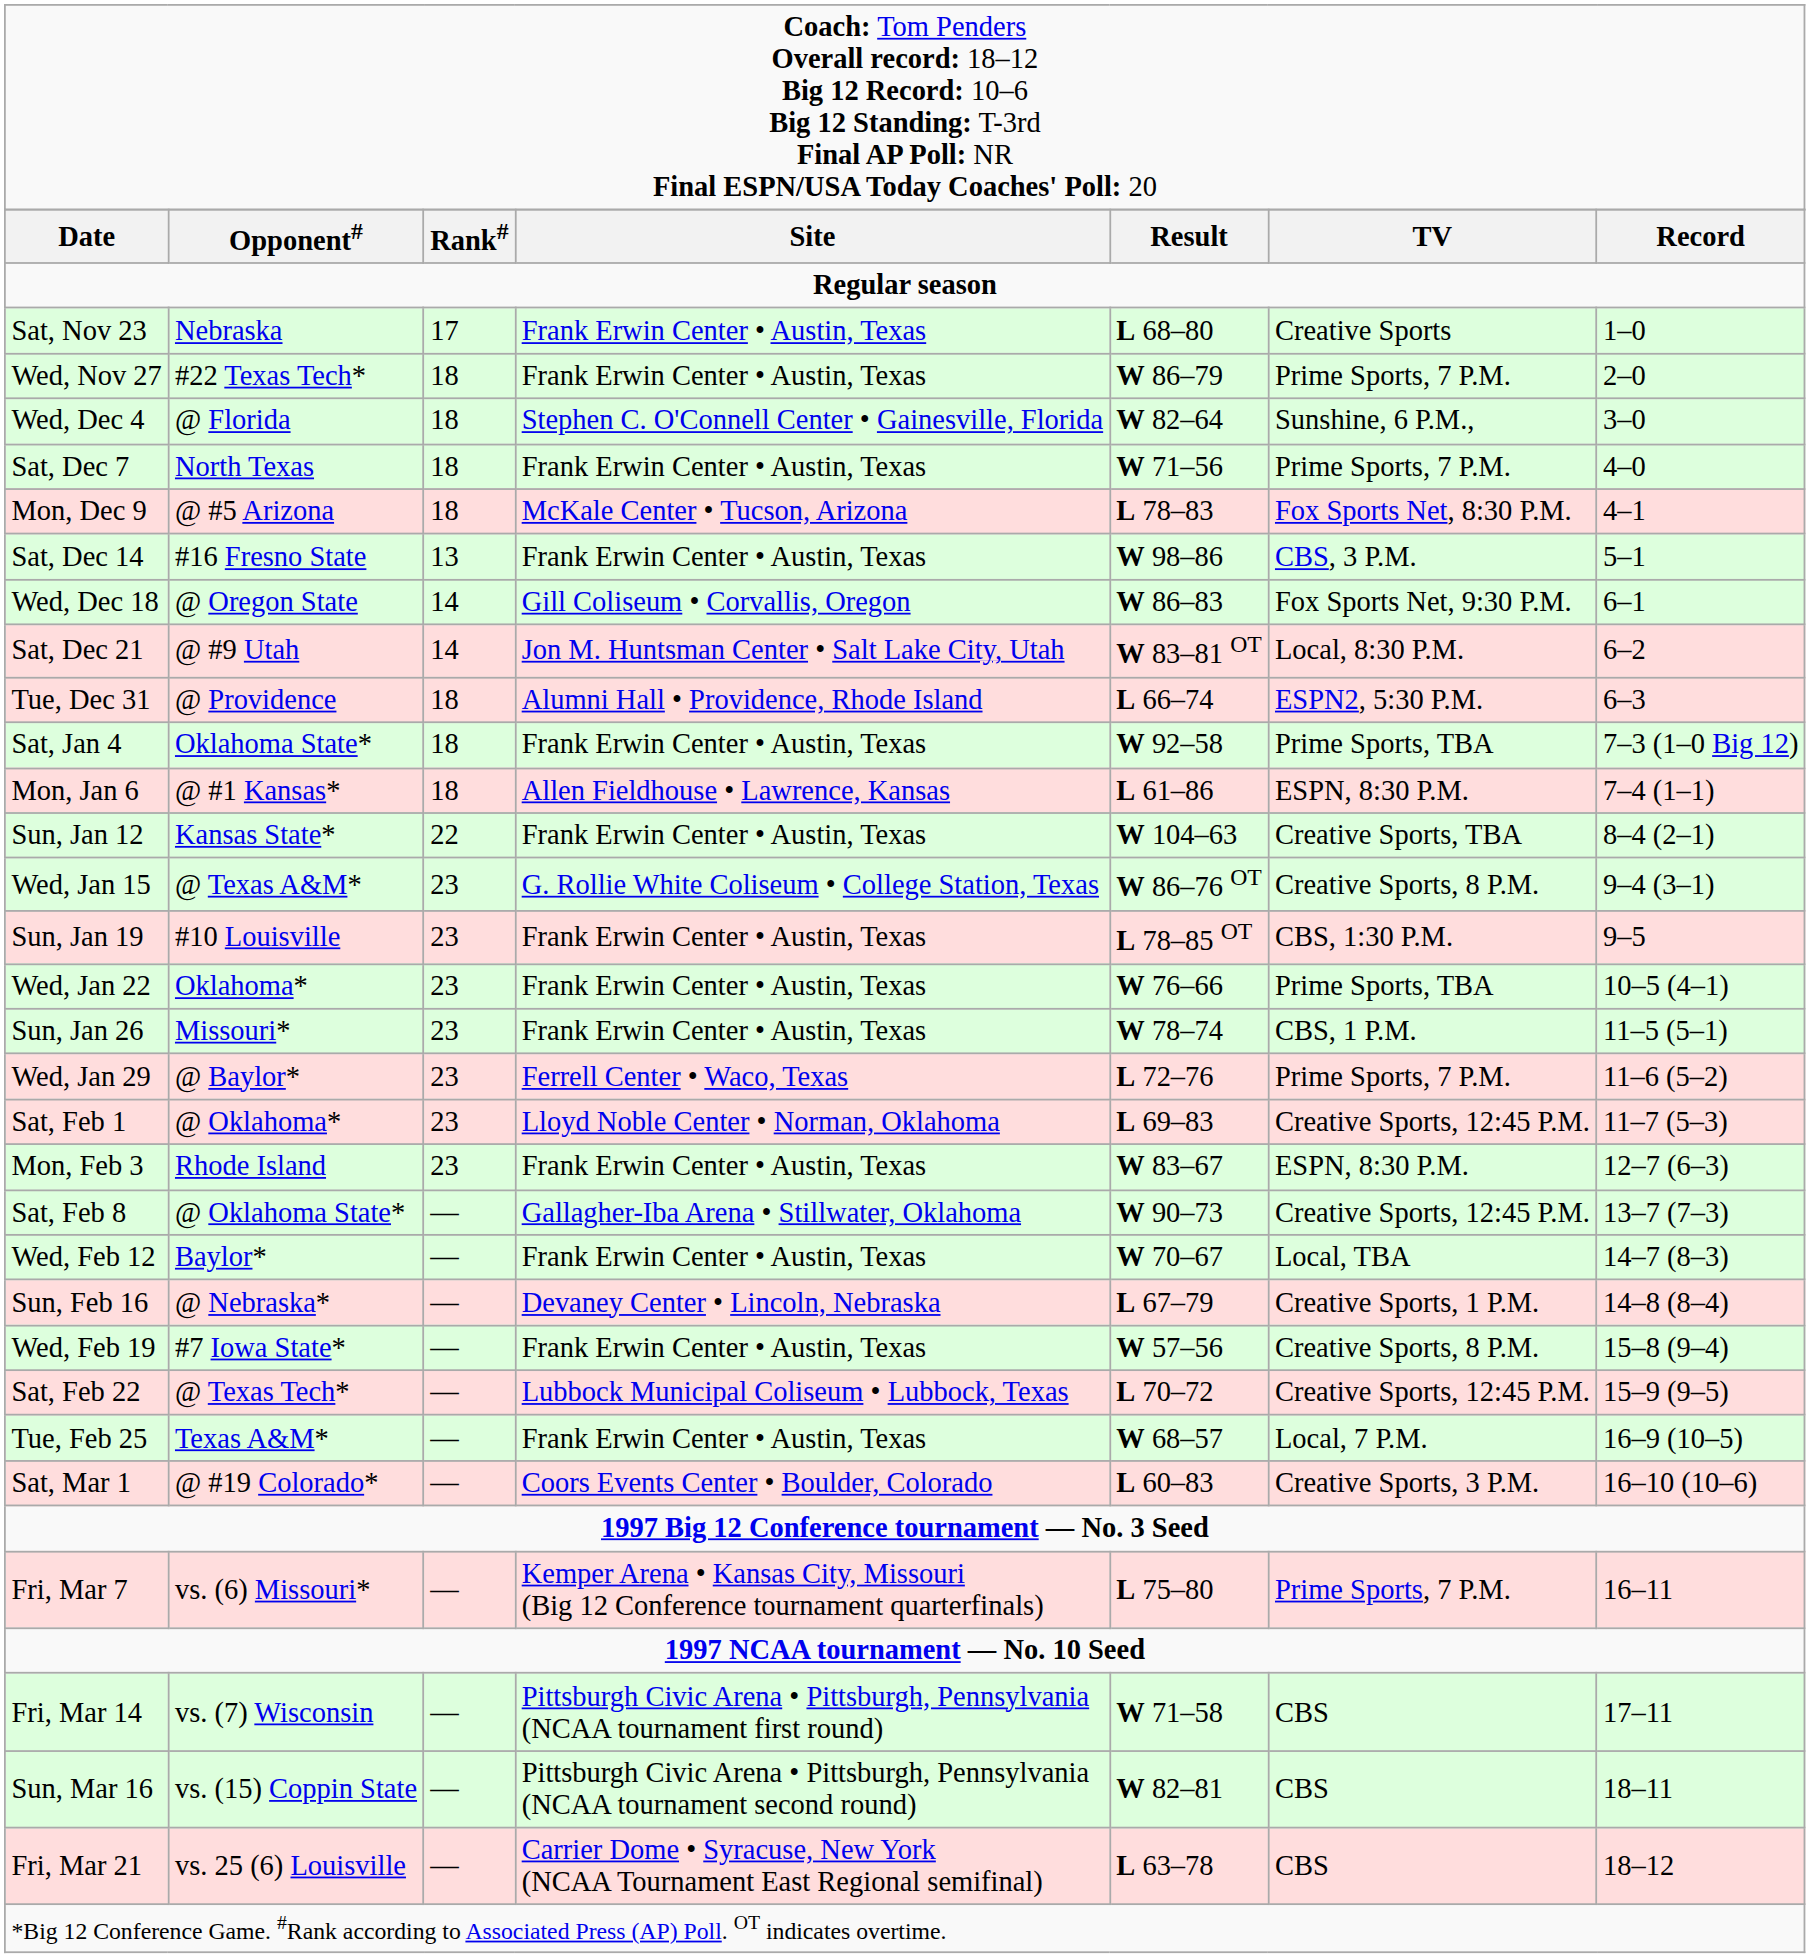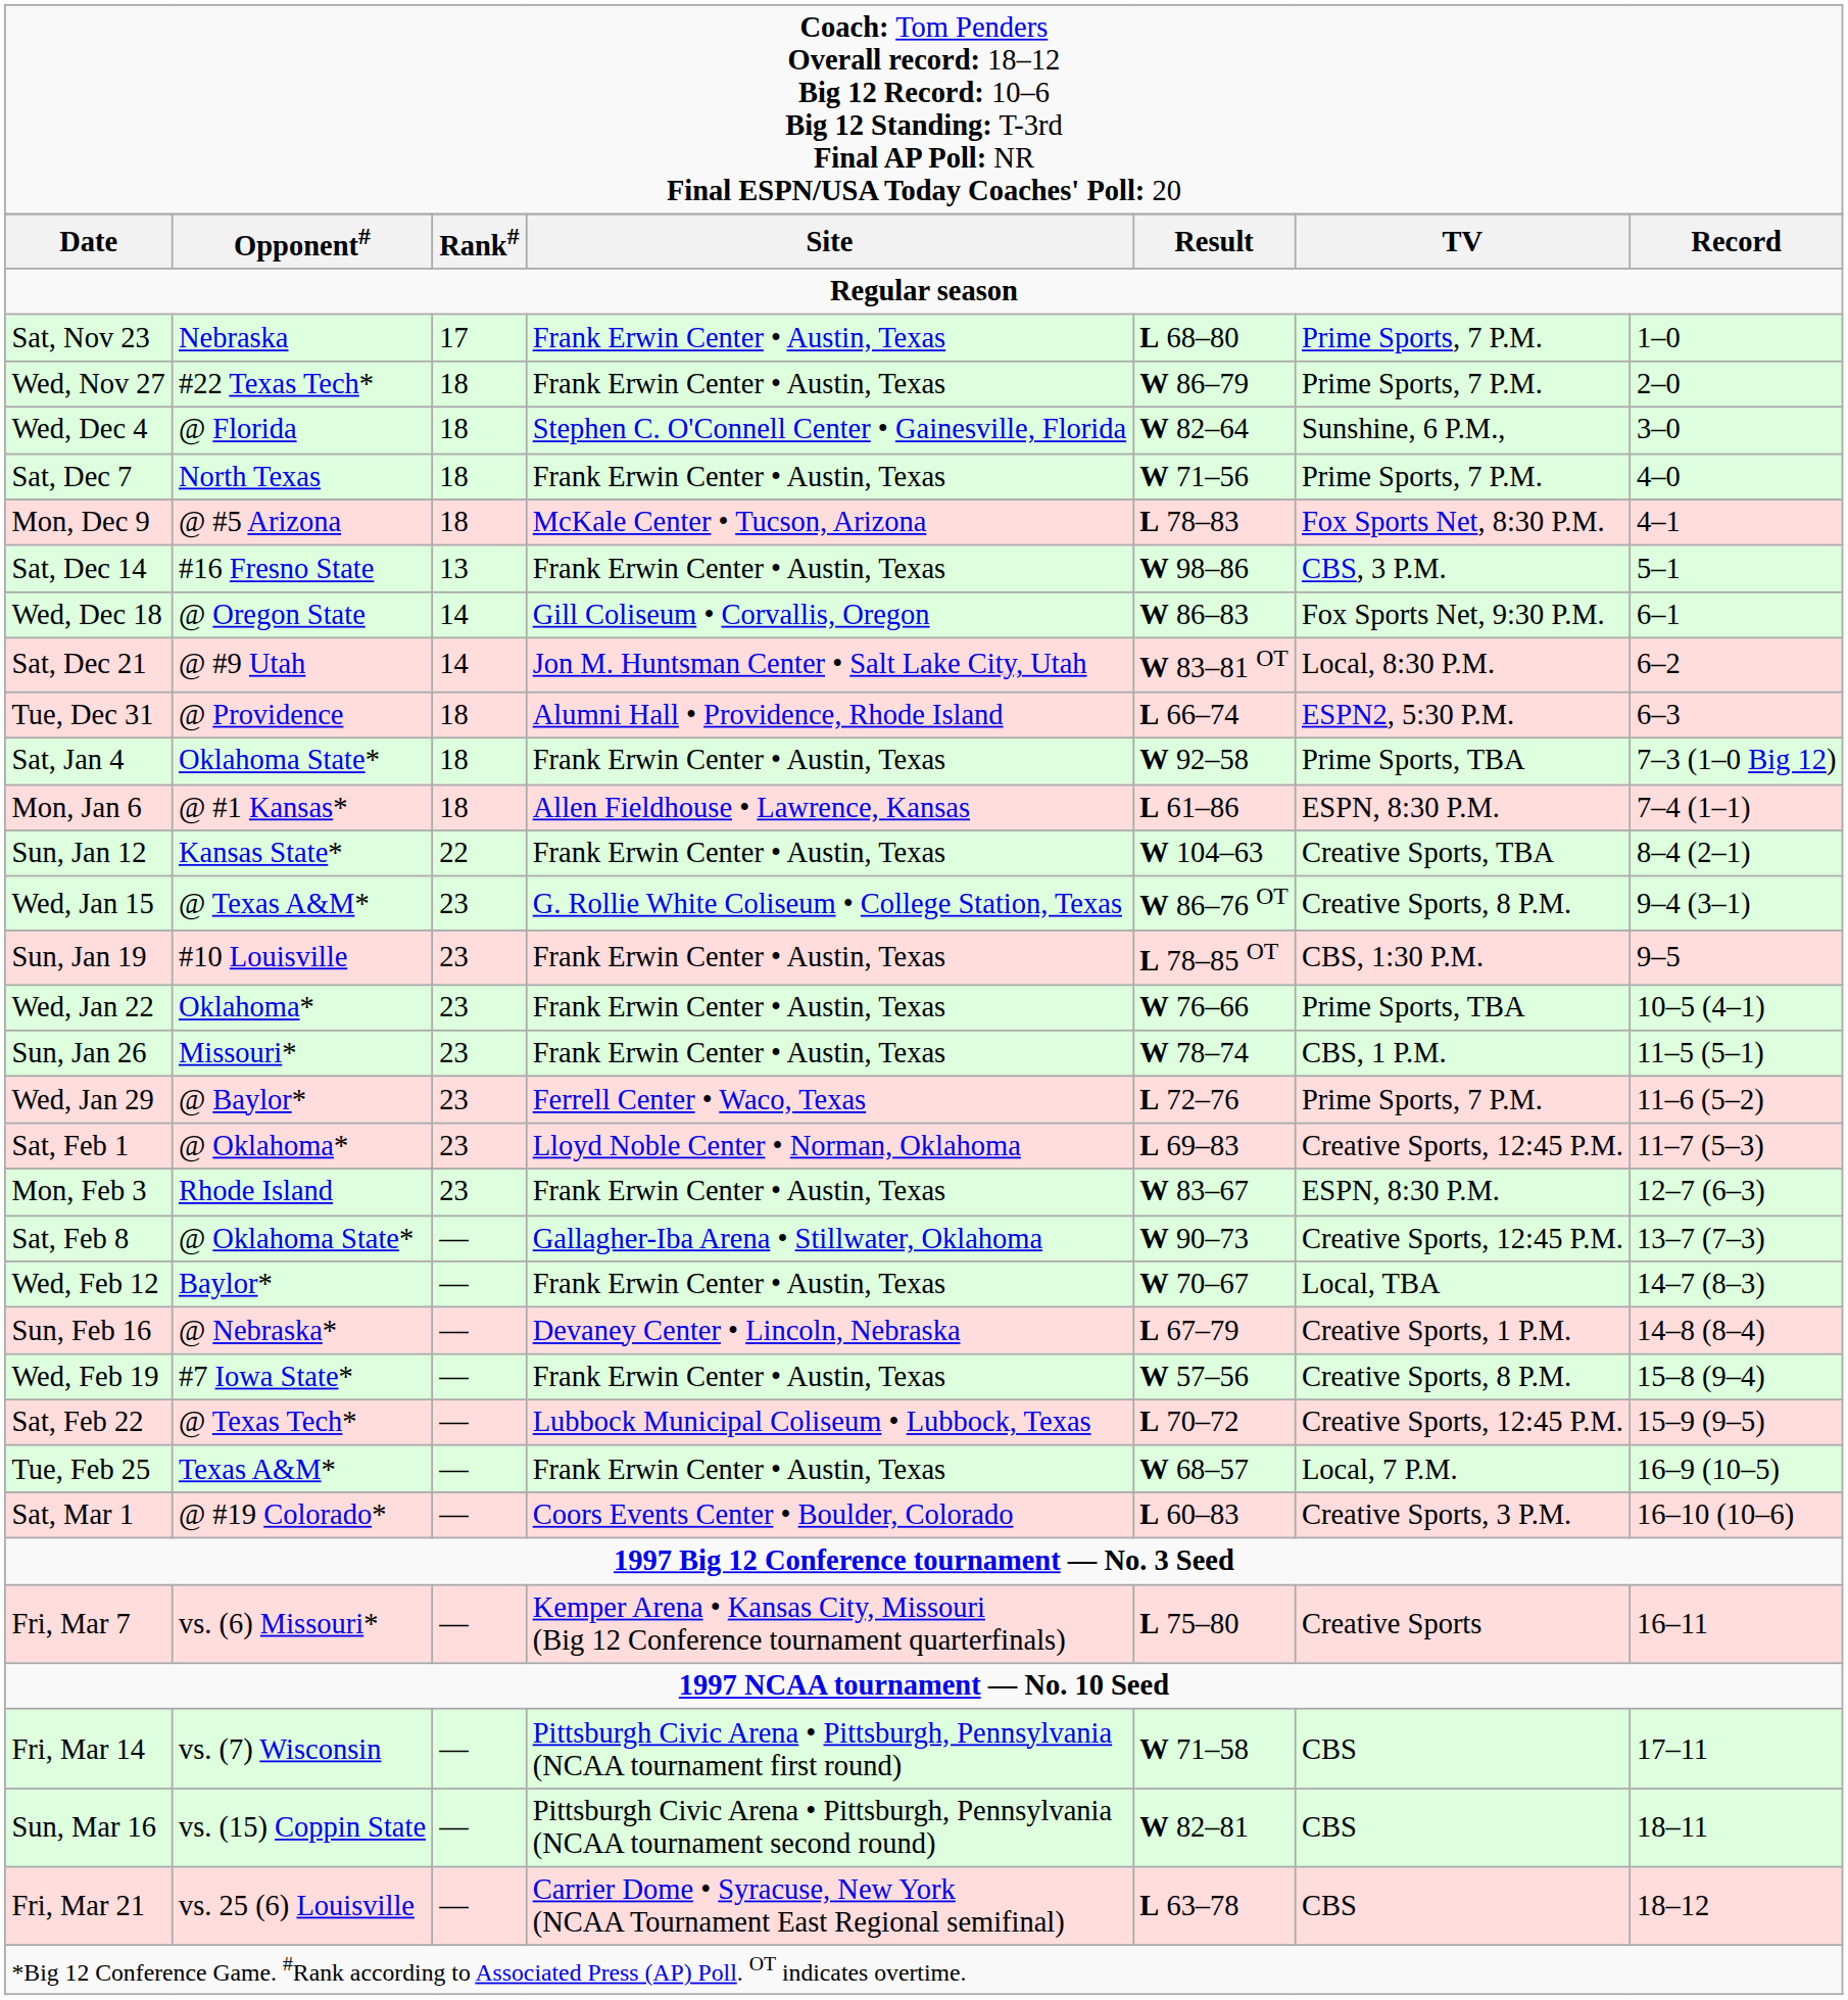 <table class="wikitable">
 <tr>
 <td colspan=8 style="text-align: center;"><strong>Coach:</strong> <a href='#'>Tom Penders</a><br><strong>Overall record:</strong> 18–12<br><strong>Big 12 Record:</strong> 10–6<br><strong>Big 12 Standing:</strong> T-3rd <br> <strong>Final AP Poll:</strong> NR <br> <strong>Final ESPN/USA Today Coaches' Poll:</strong> 20</td>
 </tr>
 <tr>
 </tr>
 <tr>
 <th>Date</th>
 <th>Opponent<sup>#</sup></th>
 <th>Rank<sup>#</sup></th>
 <th>Site</th>
 <th>Result</th>
 <th>TV</th>
 <th>Record</th>
 </tr>
 <tr>
 <td colspan=8 style="text-align: center;"><strong>Regular season</strong></td>
 </tr>
 <tr style="background: #ddffdd;">
 <td>Sat, Nov 23</td>
 <td><a href='#'>Nebraska</a></td>
 <td>17</td>
 <td><a href='#'>Frank Erwin Center</a> • <a href='#'>Austin, Texas</a></td>
 <td><strong>L</strong> 68–80</td>
-<td>Creative Sports</td>
+<td><a href='#'>Prime Sports</a>, 7 P.M.</td>
 <td>1–0</td>
 </tr>
 <tr style="background: #ddffdd;">
 <td>Wed, Nov 27</td>
 <td>#22 <a href='#'>Texas Tech</a>*</td>
 <td>18</td>
 <td>Frank Erwin Center • Austin, Texas</td>
 <td><strong>W</strong> 86–79</td>
 <td>Prime Sports, 7 P.M.</td>
 <td>2–0</td>
 </tr>
 <tr style="background: #ddffdd;">
 <td>Wed, Dec 4</td>
 <td>@ <a href='#'>Florida</a></td>
 <td>18</td>
 <td><a href='#'>Stephen C. O'Connell Center</a> • <a href='#'>Gainesville, Florida</a></td>
 <td><strong>W</strong> 82–64</td>
 <td>Sunshine, 6 P.M.,</td>
 <td>3–0</td>
 </tr>
 <tr style="background: #ddffdd;">
 <td>Sat, Dec 7</td>
 <td><a href='#'>North Texas</a></td>
 <td>18</td>
 <td>Frank Erwin Center • Austin, Texas</td>
 <td><strong>W</strong> 71–56</td>
 <td>Prime Sports, 7 P.M.</td>
 <td>4–0</td>
 </tr>
 <tr style="background: #ffdddd;">
 <td>Mon, Dec 9</td>
 <td>@ #5 <a href='#'>Arizona</a></td>
 <td>18</td>
 <td><a href='#'>McKale Center</a> • <a href='#'>Tucson, Arizona</a></td>
 <td><strong>L</strong> 78–83</td>
 <td><a href='#'>Fox Sports Net</a>, 8:30 P.M.</td>
 <td>4–1</td>
 </tr>
 <tr style="background: #ddffdd;">
 <td>Sat, Dec 14</td>
 <td>#16 <a href='#'>Fresno State</a></td>
 <td>13</td>
 <td>Frank Erwin Center • Austin, Texas</td>
 <td><strong>W</strong> 98–86</td>
 <td><a href='#'>CBS</a>, 3 P.M.</td>
 <td>5–1</td>
 </tr>
 <tr style="background: #ddffdd;">
 <td>Wed, Dec 18</td>
 <td>@ <a href='#'>Oregon State</a></td>
 <td>14</td>
 <td><a href='#'>Gill Coliseum</a> • <a href='#'>Corvallis, Oregon</a></td>
 <td><strong>W</strong> 86–83</td>
 <td>Fox Sports Net, 9:30 P.M.</td>
 <td>6–1</td>
 </tr>
 <tr style="background: #ffdddd;">
 <td>Sat, Dec 21</td>
 <td>@ #9 <a href='#'>Utah</a></td>
 <td>14</td>
 <td><a href='#'>Jon M. Huntsman Center</a> • <a href='#'>Salt Lake City, Utah</a></td>
 <td><strong>W</strong> 83–81 <sup>OT</sup></td>
 <td>Local, 8:30 P.M.</td>
 <td>6–2</td>
 </tr>
 <tr style="background: #ffdddd;">
 <td>Tue, Dec 31</td>
 <td>@ <a href='#'>Providence</a></td>
 <td>18</td>
 <td><a href='#'>Alumni Hall</a> • <a href='#'>Providence, Rhode Island</a></td>
 <td><strong>L</strong> 66–74</td>
 <td><a href='#'>ESPN2</a>, 5:30 P.M.</td>
 <td>6–3</td>
 </tr>
 <tr style="background: #ddffdd;">
 <td>Sat, Jan 4</td>
 <td><a href='#'>Oklahoma State</a>*</td>
 <td>18</td>
 <td>Frank Erwin Center • Austin, Texas</td>
 <td><strong>W</strong> 92–58</td>
 <td>Prime Sports, TBA</td>
 <td>7–3 (1–0 <a href='#'>Big 12</a>)</td>
 </tr>
 <tr style="background: #ffdddd;">
 <td>Mon, Jan 6</td>
 <td>@ #1 <a href='#'>Kansas</a>*</td>
 <td>18</td>
 <td><a href='#'>Allen Fieldhouse</a> • <a href='#'>Lawrence, Kansas</a></td>
 <td><strong>L</strong> 61–86</td>
 <td>ESPN, 8:30 P.M.</td>
 <td>7–4 (1–1)</td>
 </tr>
 <tr style="background: #ddffdd;">
 <td>Sun, Jan 12</td>
 <td><a href='#'>Kansas State</a>*</td>
 <td>22</td>
 <td>Frank Erwin Center • Austin, Texas</td>
 <td><strong>W</strong> 104–63</td>
 <td>Creative Sports, TBA</td>
 <td>8–4 (2–1)</td>
 </tr>
 <tr style="background: #ddffdd;">
 <td>Wed, Jan 15</td>
 <td>@ <a href='#'>Texas A&M</a>*</td>
 <td>23</td>
 <td><a href='#'>G. Rollie White Coliseum</a> • <a href='#'>College Station, Texas</a></td>
 <td><strong>W</strong> 86–76 <sup>OT</sup></td>
 <td>Creative Sports, 8 P.M.</td>
 <td>9–4 (3–1)</td>
 </tr>
 <tr style="background: #ffdddd;">
 <td>Sun, Jan 19</td>
 <td>#10 <a href='#'>Louisville</a></td>
 <td>23</td>
 <td>Frank Erwin Center • Austin, Texas</td>
 <td><strong>L</strong> 78–85 <sup>OT</sup></td>
 <td>CBS, 1:30 P.M.</td>
 <td>9–5</td>
 </tr>
 <tr style="background: #ddffdd;">
 <td>Wed, Jan 22</td>
 <td><a href='#'>Oklahoma</a>*</td>
 <td>23</td>
 <td>Frank Erwin Center • Austin, Texas</td>
 <td><strong>W</strong> 76–66</td>
 <td>Prime Sports, TBA</td>
 <td>10–5 (4–1)</td>
 </tr>
 <tr style="background: #ddffdd;">
 <td>Sun, Jan 26</td>
 <td><a href='#'>Missouri</a>*</td>
 <td>23</td>
 <td>Frank Erwin Center • Austin, Texas</td>
 <td><strong>W</strong> 78–74</td>
 <td>CBS, 1 P.M.</td>
 <td>11–5 (5–1)</td>
 </tr>
 <tr style="background: #ffdddd;">
 <td>Wed, Jan 29</td>
 <td>@ <a href='#'>Baylor</a>*</td>
 <td>23</td>
 <td><a href='#'>Ferrell Center</a> • <a href='#'>Waco, Texas</a></td>
 <td><strong>L</strong> 72–76</td>
 <td>Prime Sports, 7 P.M.</td>
 <td>11–6 (5–2)</td>
 </tr>
 <tr style="background: #ffdddd;">
 <td>Sat, Feb 1</td>
 <td>@ <a href='#'>Oklahoma</a>*</td>
 <td>23</td>
 <td><a href='#'>Lloyd Noble Center</a> • <a href='#'>Norman, Oklahoma</a></td>
 <td><strong>L</strong> 69–83</td>
 <td>Creative Sports, 12:45 P.M.</td>
 <td>11–7 (5–3)</td>
 </tr>
 <tr style="background: #ddffdd;">
 <td>Mon, Feb 3</td>
 <td><a href='#'>Rhode Island</a></td>
 <td>23</td>
 <td>Frank Erwin Center • Austin, Texas</td>
 <td><strong>W</strong> 83–67</td>
 <td>ESPN, 8:30 P.M.</td>
 <td>12–7 (6–3)</td>
 </tr>
 <tr style="background: #ddffdd;">
 <td>Sat, Feb 8</td>
 <td>@ <a href='#'>Oklahoma State</a>*</td>
 <td>—</td>
 <td><a href='#'>Gallagher-Iba Arena</a> • <a href='#'>Stillwater, Oklahoma</a></td>
 <td><strong>W</strong> 90–73</td>
 <td>Creative Sports, 12:45 P.M.</td>
 <td>13–7 (7–3)</td>
 </tr>
 <tr style="background: #ddffdd;">
 <td>Wed, Feb 12</td>
 <td><a href='#'>Baylor</a>*</td>
 <td>—</td>
 <td>Frank Erwin Center • Austin, Texas</td>
 <td><strong>W</strong> 70–67</td>
 <td>Local, TBA</td>
 <td>14–7 (8–3)</td>
 </tr>
 <tr style="background: #ffdddd;">
 <td>Sun, Feb 16</td>
 <td>@ <a href='#'>Nebraska</a>*</td>
 <td>—</td>
 <td><a href='#'>Devaney Center</a> • <a href='#'>Lincoln, Nebraska</a></td>
 <td><strong>L</strong> 67–79</td>
 <td>Creative Sports, 1 P.M.</td>
 <td>14–8 (8–4)</td>
 </tr>
 <tr style="background: #ddffdd;">
 <td>Wed, Feb 19</td>
 <td>#7 <a href='#'>Iowa State</a>*</td>
 <td>—</td>
 <td>Frank Erwin Center • Austin, Texas</td>
 <td><strong>W</strong> 57–56</td>
 <td>Creative Sports, 8 P.M.</td>
 <td>15–8 (9–4)</td>
 </tr>
 <tr style="background: #ffdddd;">
 <td>Sat, Feb 22</td>
 <td>@ <a href='#'>Texas Tech</a>*</td>
 <td>—</td>
 <td><a href='#'>Lubbock Municipal Coliseum</a> • <a href='#'>Lubbock, Texas</a></td>
 <td><strong>L</strong> 70–72</td>
 <td>Creative Sports, 12:45 P.M.</td>
 <td>15–9 (9–5)</td>
 </tr>
 <tr style="background: #ddffdd;">
 <td>Tue, Feb 25</td>
 <td><a href='#'>Texas A&M</a>*</td>
 <td>—</td>
 <td>Frank Erwin Center • Austin, Texas</td>
 <td><strong>W</strong> 68–57</td>
 <td>Local, 7 P.M.</td>
 <td>16–9 (10–5)</td>
 </tr>
 <tr style="background: #ffdddd;">
 <td>Sat, Mar 1</td>
 <td>@ #19 <a href='#'>Colorado</a>*</td>
 <td>—</td>
 <td><a href='#'>Coors Events Center</a> • <a href='#'>Boulder, Colorado</a></td>
 <td><strong>L</strong> 60–83</td>
 <td>Creative Sports, 3 P.M.</td>
 <td>16–10 (10–6)</td>
 </tr>
 <tr>
 <td colspan=8 style="text-align: center;"><strong><a href='#'>1997 Big 12 Conference tournament</a> — No. 3 Seed</strong></td>
 </tr>
 <tr style="background: #ffdddd;">
 <td>Fri, Mar 7</td>
 <td>vs. (6) <a href='#'>Missouri</a>*</td>
 <td>—</td>
 <td><a href='#'>Kemper Arena</a> • <a href='#'>Kansas City, Missouri</a><br>(Big 12 Conference tournament quarterfinals)</td>
 <td><strong>L</strong> 75–80</td>
-<td><a href='#'>Prime Sports</a>, 7 P.M.</td>
+<td>Creative Sports</td>
 <td>16–11</td>
 </tr>
 <tr>
 <td colspan=8 style="text-align: center;"><strong><a href='#'>1997 NCAA tournament</a> — No. 10 Seed</strong></td>
 </tr>
 <tr style="background: #ddffdd;">
 <td>Fri, Mar 14</td>
 <td>vs. (7) <a href='#'>Wisconsin</a></td>
 <td>—</td>
 <td><a href='#'>Pittsburgh Civic Arena</a> • <a href='#'>Pittsburgh, Pennsylvania</a><br>(NCAA tournament first round)</td>
 <td><strong>W</strong> 71–58</td>
 <td>CBS</td>
 <td>17–11</td>
 </tr>
 <tr style="background: #ddffdd;">
 <td>Sun, Mar 16</td>
 <td>vs. (15) <a href='#'>Coppin State</a></td>
 <td>—</td>
 <td>Pittsburgh Civic Arena • Pittsburgh, Pennsylvania<br>(NCAA tournament second round)</td>
 <td><strong>W</strong> 82–81</td>
 <td>CBS</td>
 <td>18–11</td>
 </tr>
 <tr style="background: #ffdddd;">
 <td>Fri, Mar 21</td>
 <td>vs. 25 (6) <a href='#'>Louisville</a></td>
 <td>—</td>
 <td><a href='#'>Carrier Dome</a> • <a href='#'>Syracuse, New York</a><br>(NCAA Tournament East Regional semifinal)</td>
 <td><strong>L</strong> 63–78</td>
 <td>CBS</td>
 <td>18–12</td>
 </tr>
 <tr>
 <td colspan=8><small>*Big 12 Conference Game. <sup>#</sup>Rank according to <a href='#'>Associated Press (AP) Poll</a>. <sup>OT</sup> indicates overtime.</small></td>
 </tr>
 </table>
